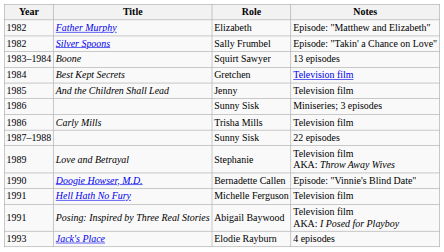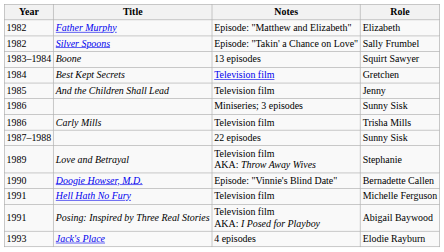 <table class="wikitable sortable">
 <tr>
 <th>Year</th>
 <th>Title</th>
+<th class="unsortable">Notes</th>
 <th>Role</th>
-<th class="unsortable">Notes</th>
 </tr>
 <tr>
 <td>1982</td>
 <td><em><a href='#'>Father Murphy</a></em></td>
+<td>Episode: "Matthew and Elizabeth"</td>
 <td>Elizabeth</td>
-<td>Episode: "Matthew and Elizabeth"</td>
 </tr>
 <tr>
 <td>1982</td>
 <td><em><a href='#'>Silver Spoons</a></em></td>
+<td>Episode: "Takin' a Chance on Love"</td>
 <td>Sally Frumbel</td>
-<td>Episode: "Takin' a Chance on Love"</td>
 </tr>
 <tr>
 <td>1983–1984</td>
 <td><em>Boone</em></td>
+<td>13 episodes</td>
 <td>Squirt Sawyer</td>
-<td>13 episodes</td>
 </tr>
 <tr>
 <td>1984</td>
 <td><em>Best Kept Secrets</em></td>
+<td><a href='#'>Television film</a></td>
 <td>Gretchen</td>
-<td><a href='#'>Television film</a></td>
 </tr>
 <tr>
 <td>1985</td>
 <td><em>And the Children Shall Lead</em></td>
+<td>Television film</td>
 <td>Jenny</td>
-<td>Television film</td>
 </tr>
 <tr>
 <td>1986</td>
 <td><em></em></td>
+<td>Miniseries; 3 episodes</td>
 <td>Sunny Sisk</td>
-<td>Miniseries; 3 episodes</td>
 </tr>
 <tr>
 <td>1986</td>
 <td><em>Carly Mills</em></td>
+<td>Television film</td>
 <td>Trisha Mills</td>
-<td>Television film</td>
 </tr>
 <tr>
 <td>1987–1988</td>
 <td><em></em></td>
+<td>22 episodes</td>
 <td>Sunny Sisk</td>
-<td>22 episodes</td>
 </tr>
 <tr>
 <td>1989</td>
 <td><em>Love and Betrayal</em></td>
+<td>Television film<br>AKA: <em>Throw Away Wives</em></td>
 <td>Stephanie</td>
-<td>Television film<br>AKA: <em>Throw Away Wives</em></td>
 </tr>
 <tr>
 <td>1990</td>
 <td><em><a href='#'>Doogie Howser, M.D.</a></em></td>
+<td>Episode: "Vinnie's Blind Date"</td>
 <td>Bernadette Callen</td>
-<td>Episode: "Vinnie's Blind Date"</td>
 </tr>
 <tr>
 <td>1991</td>
 <td><em><a href='#'>Hell Hath No Fury</a></em></td>
+<td>Television film</td>
 <td>Michelle Ferguson</td>
-<td>Television film</td>
 </tr>
 <tr>
 <td>1991</td>
 <td><em>Posing: Inspired by Three Real Stories</em></td>
+<td>Television film<br>AKA: <em>I Posed for Playboy</em></td>
 <td>Abigail Baywood</td>
-<td>Television film<br>AKA: <em>I Posed for Playboy</em></td>
 </tr>
 <tr>
 <td>1993</td>
 <td><em><a href='#'>Jack's Place</a></em></td>
+<td>4 episodes</td>
 <td>Elodie Rayburn</td>
-<td>4 episodes</td>
 </tr>
 </table>
